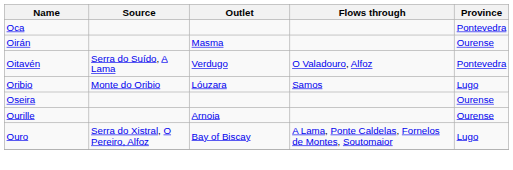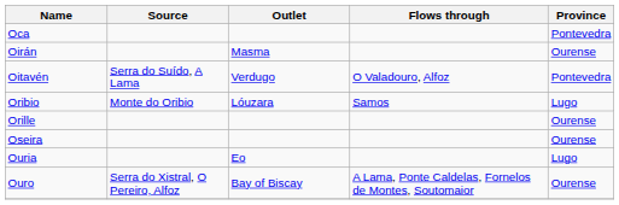 <table class="wikitable sortable" style="font-size:95%;">
 <tr>
 <th width="125">Name</th>
 <th width="150">Source</th>
 <th width="150">Outlet</th>
 <th width="250">Flows through</th>
 <th width="75">Province</th>
 </tr>
 <tr>
 <td><a href='#'>Oca</a></td>
 <td></td>
 <td></td>
 <td></td>
 <td><a href='#'>Pontevedra</a></td>
 </tr>
 <tr>
 <td><a href='#'>Oirán</a></td>
 <td></td>
 <td><a href='#'>Masma</a></td>
 <td></td>
 <td><a href='#'>Ourense</a></td>
 </tr>
 <tr>
 <td><a href='#'>Oitavén</a></td>
 <td><a href='#'>Serra do Suído</a>, <a href='#'>A Lama</a></td>
 <td><a href='#'>Verdugo</a></td>
 <td><a href='#'>O Valadouro</a>, <a href='#'>Alfoz</a></td>
 <td><a href='#'>Pontevedra</a></td>
 </tr>
 <tr>
 <td><a href='#'>Oribio</a></td>
 <td><a href='#'>Monte do Oribio</a></td>
 <td><a href='#'>Lóuzara</a></td>
 <td><a href='#'>Samos</a></td>
 <td><a href='#'>Lugo</a></td>
 </tr>
 <tr>
+<td><a href='#'>Orille</a></td>
+<td></td>
+<td></td>
+<td></td>
+<td><a href='#'>Ourense</a></td>
+</tr>
+<tr>
 <td><a href='#'>Oseira</a></td>
 <td></td>
 <td></td>
 <td></td>
 <td><a href='#'>Ourense</a></td>
 </tr>
 <tr>
-<td><a href='#'>Ourille</a></td>
+<td><a href='#'>Ouria</a></td>
 <td></td>
-<td><a href='#'>Arnoia</a></td>
+<td><a href='#'>Eo</a></td>
 <td></td>
-<td><a href='#'>Ourense</a></td>
+<td><a href='#'>Lugo</a></td>
 </tr>
 <tr>
 <td><a href='#'>Ouro</a></td>
 <td><a href='#'>Serra do Xistral</a>, <a href='#'>O Pereiro, Alfoz</a></td>
 <td><a href='#'>Bay of Biscay</a></td>
 <td><a href='#'>A Lama</a>, <a href='#'>Ponte Caldelas</a>, <a href='#'>Fornelos de Montes</a>, <a href='#'>Soutomaior</a></td>
-<td><a href='#'>Lugo</a></td>
+<td><a href='#'>Ourense</a></td>
 </tr>
 <tr>
 </tr>
 </table>
